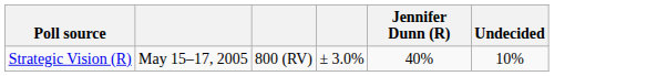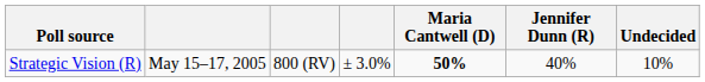 <table class="wikitable" style="text-align:center">
 <tr valign= bottom>
 <th>Poll source</th>
 <th></th>
 <th></th>
 <th></th>
+<th style="width:100px;">Maria<br>Cantwell (D)</th>
 <th style="width:100px;">Jennifer<br>Dunn (R)</th>
 <th>Undecided</th>
 </tr>
 <tr>
 <td align=left><a href='#'>Strategic Vision (R)</a></td>
 <td>May 15–17, 2005</td>
 <td>800 (RV)</td>
 <td>± 3.0%</td>
+<td><strong>50%</strong></td>
 <td>40%</td>
 <td>10%</td>
 </tr>
 </table>
